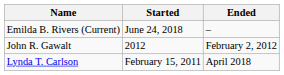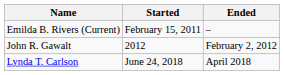 <table class="wikitable">
 <tr>
 <th>Name</th>
 <th>Started</th>
 <th>Ended</th>
 </tr>
 <tr>
 <td>Emilda B. Rivers (Current)</td>
-<td>June 24, 2018</td>
+<td>February 15, 2011</td>
 <td>–</td>
 </tr>
 <tr>
 <td>John R. Gawalt</td>
 <td>2012</td>
 <td>February 2, 2012</td>
 </tr>
 <tr>
 <td><a href='#'>Lynda T. Carlson</a></td>
-<td>February 15, 2011</td>
+<td>June 24, 2018</td>
 <td>April 2018</td>
 </tr>
 </table>
